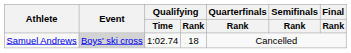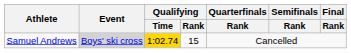 <table class="wikitable" style="font-size:90%">
 <tr>
 <th rowspan="2">Athlete</th>
 <th rowspan="2">Event</th>
 <th colspan="2">Qualifying</th>
 <th colspan="1">Quarterfinals</th>
 <th colspan="1">Semifinals</th>
 <th colspan="1">Final</th>
 </tr>
 <tr style="font-size:95%">
 <th>Time</th>
 <th>Rank</th>
 <th>Rank</th>
 <th>Rank</th>
 <th>Rank</th>
 </tr>
 <tr>
 <td><a href='#'>Samuel Andrews</a></td>
 <td style="background: lightgrey;"><a href='#'>Boys' ski cross</a></td>
-<td align="center">1:02.74</td>
-<td align="center">18</td>
+<td align="center" style="background: gold;">1:02.74</td>
+<td align="center">15</td>
 <td align="center" colspan=3>Cancelled</td>
 </tr>
 </table>
